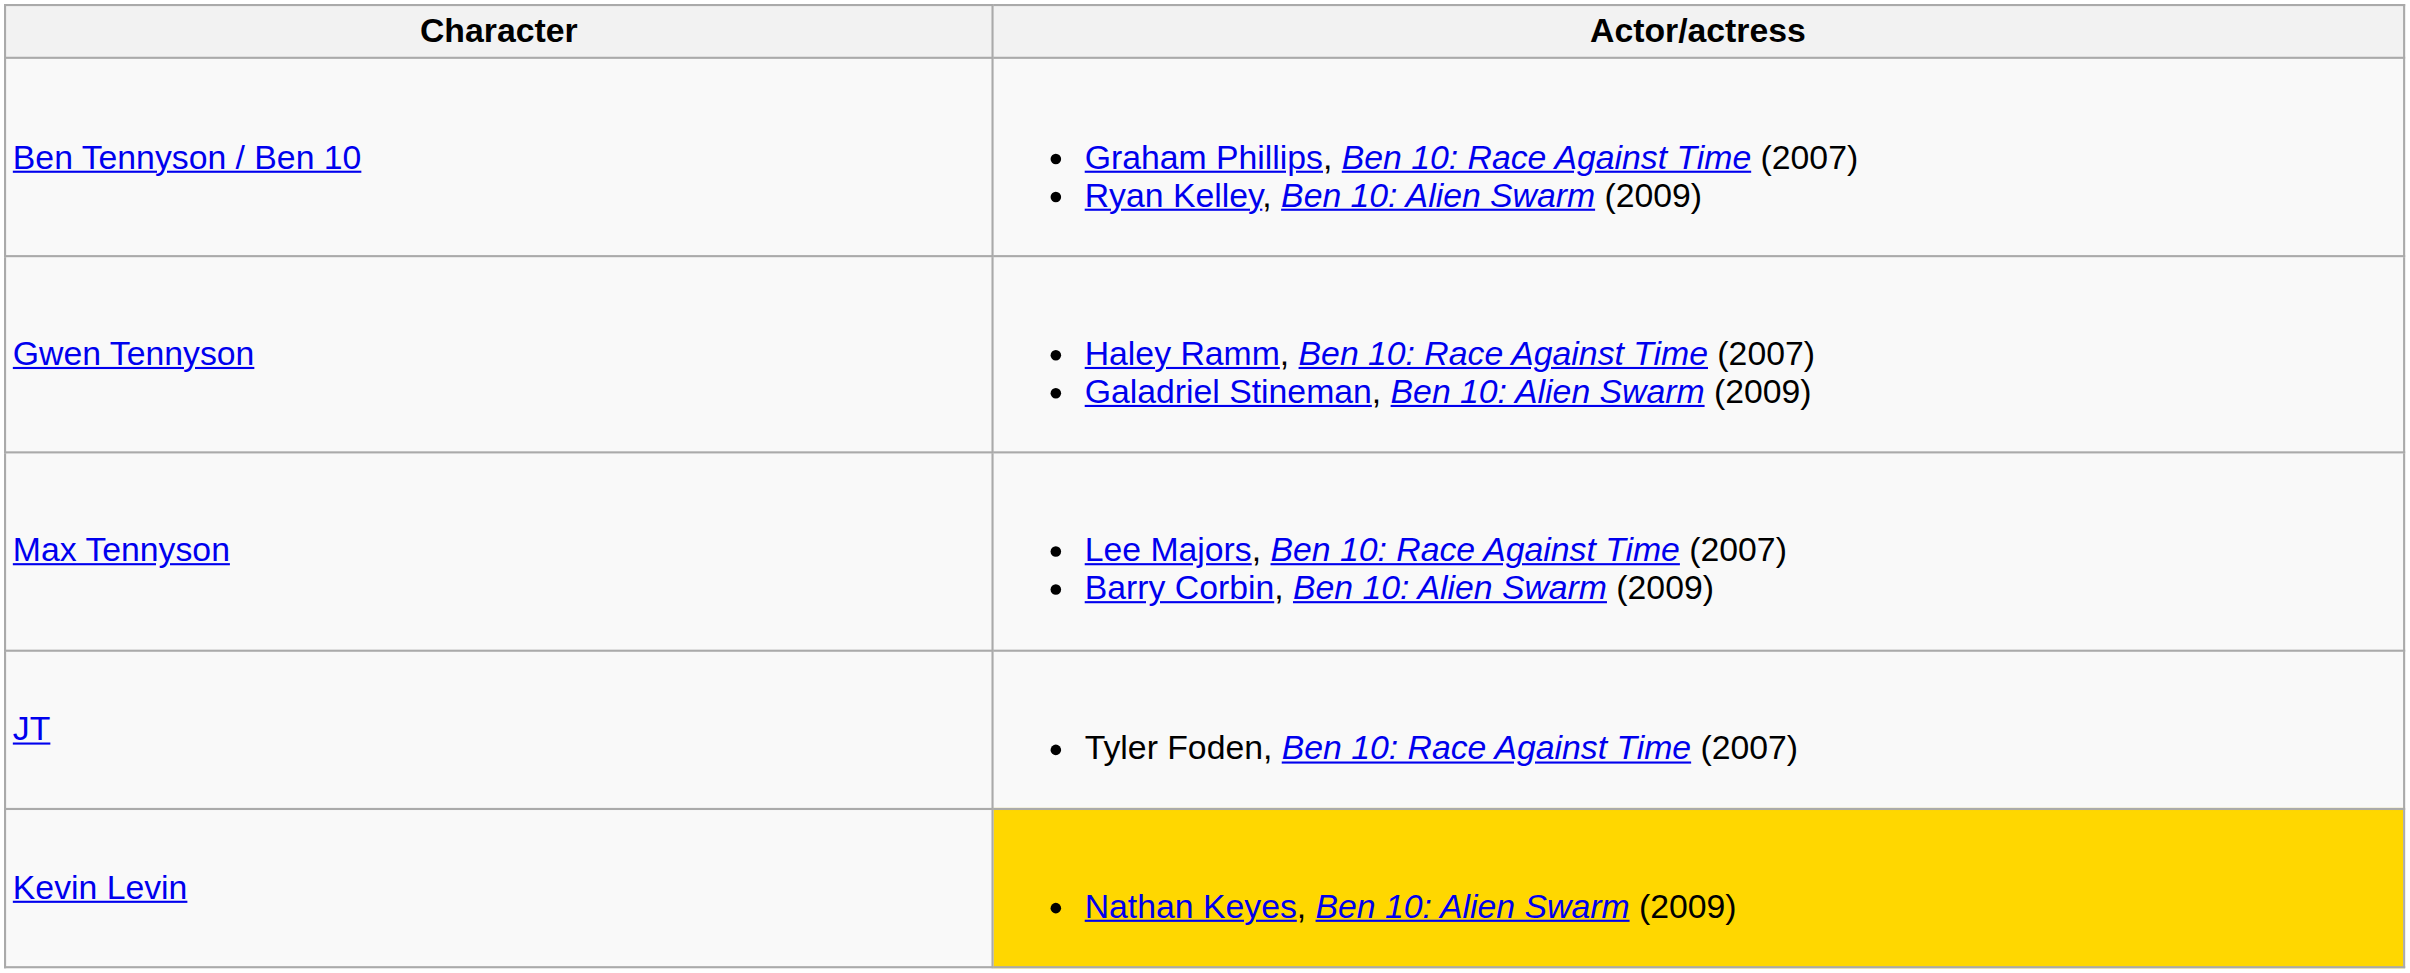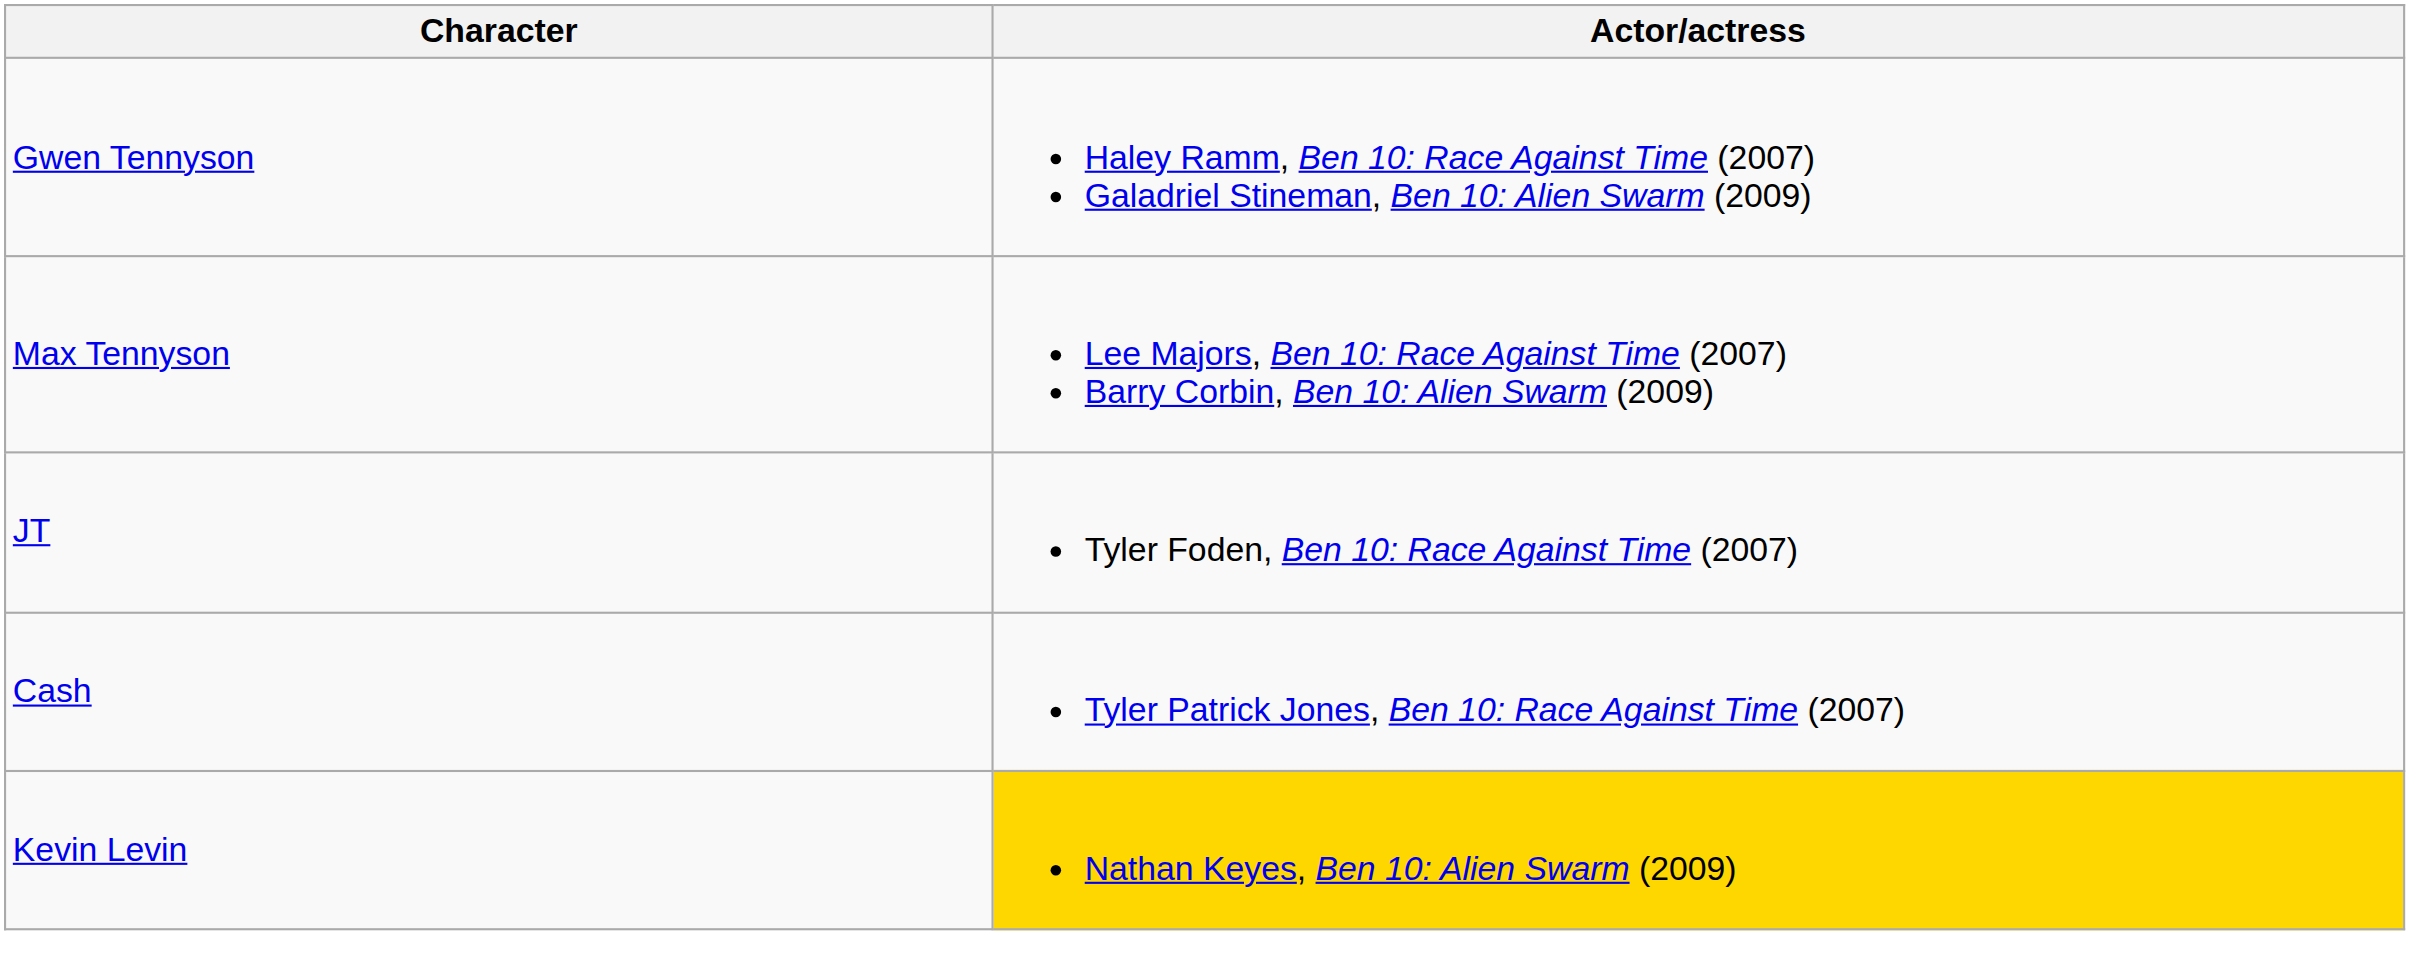 <table style="width:90%;" class="wikitable">
 <tr>
 <th style="width:35%;">Character</th>
 <th style="width:50%;">Actor/actress</th>
-</tr>
-<tr>
-<td><a href='#'>Ben Tennyson / Ben 10</a></td>
-<td><br><ul><li><a href='#'>Graham Phillips</a>, <em><a href='#'>Ben 10: Race Against Time</a></em> (2007)</li><li><a href='#'>Ryan Kelley</a>, <em><a href='#'>Ben 10: Alien Swarm</a></em> (2009)</li></ul></td>
 </tr>
 <tr>
 <td><a href='#'>Gwen Tennyson</a></td>
 <td><br><ul><li><a href='#'>Haley Ramm</a>,  <em><a href='#'>Ben 10: Race Against Time</a></em> (2007)</li><li><a href='#'>Galadriel Stineman</a>, <em><a href='#'>Ben 10: Alien Swarm</a></em> (2009)</li></ul></td>
 </tr>
 <tr>
 <td><a href='#'>Max Tennyson</a></td>
 <td><br><ul><li><a href='#'>Lee Majors</a>,  <em><a href='#'>Ben 10: Race Against Time</a></em> (2007)</li><li><a href='#'>Barry Corbin</a>, <em><a href='#'>Ben 10: Alien Swarm</a></em> (2009)</li></ul></td>
 </tr>
 <tr>
 <td><a href='#'>JT</a></td>
 <td><br><ul><li>Tyler Foden, <em><a href='#'>Ben 10: Race Against Time</a></em> (2007)</li></ul></td>
 </tr>
 <tr>
+<td><a href='#'>Cash</a></td>
+<td><br><ul><li><a href='#'>Tyler Patrick Jones</a>, <em><a href='#'>Ben 10: Race Against Time</a></em> (2007)</li></ul></td>
+</tr>
+<tr>
 <td><a href='#'>Kevin Levin</a></td>
 <td style="background: gold;"><br><ul><li><a href='#'>Nathan Keyes</a>, <em><a href='#'>Ben 10: Alien Swarm</a></em> (2009)</li></ul></td>
 </tr>
 </table>
